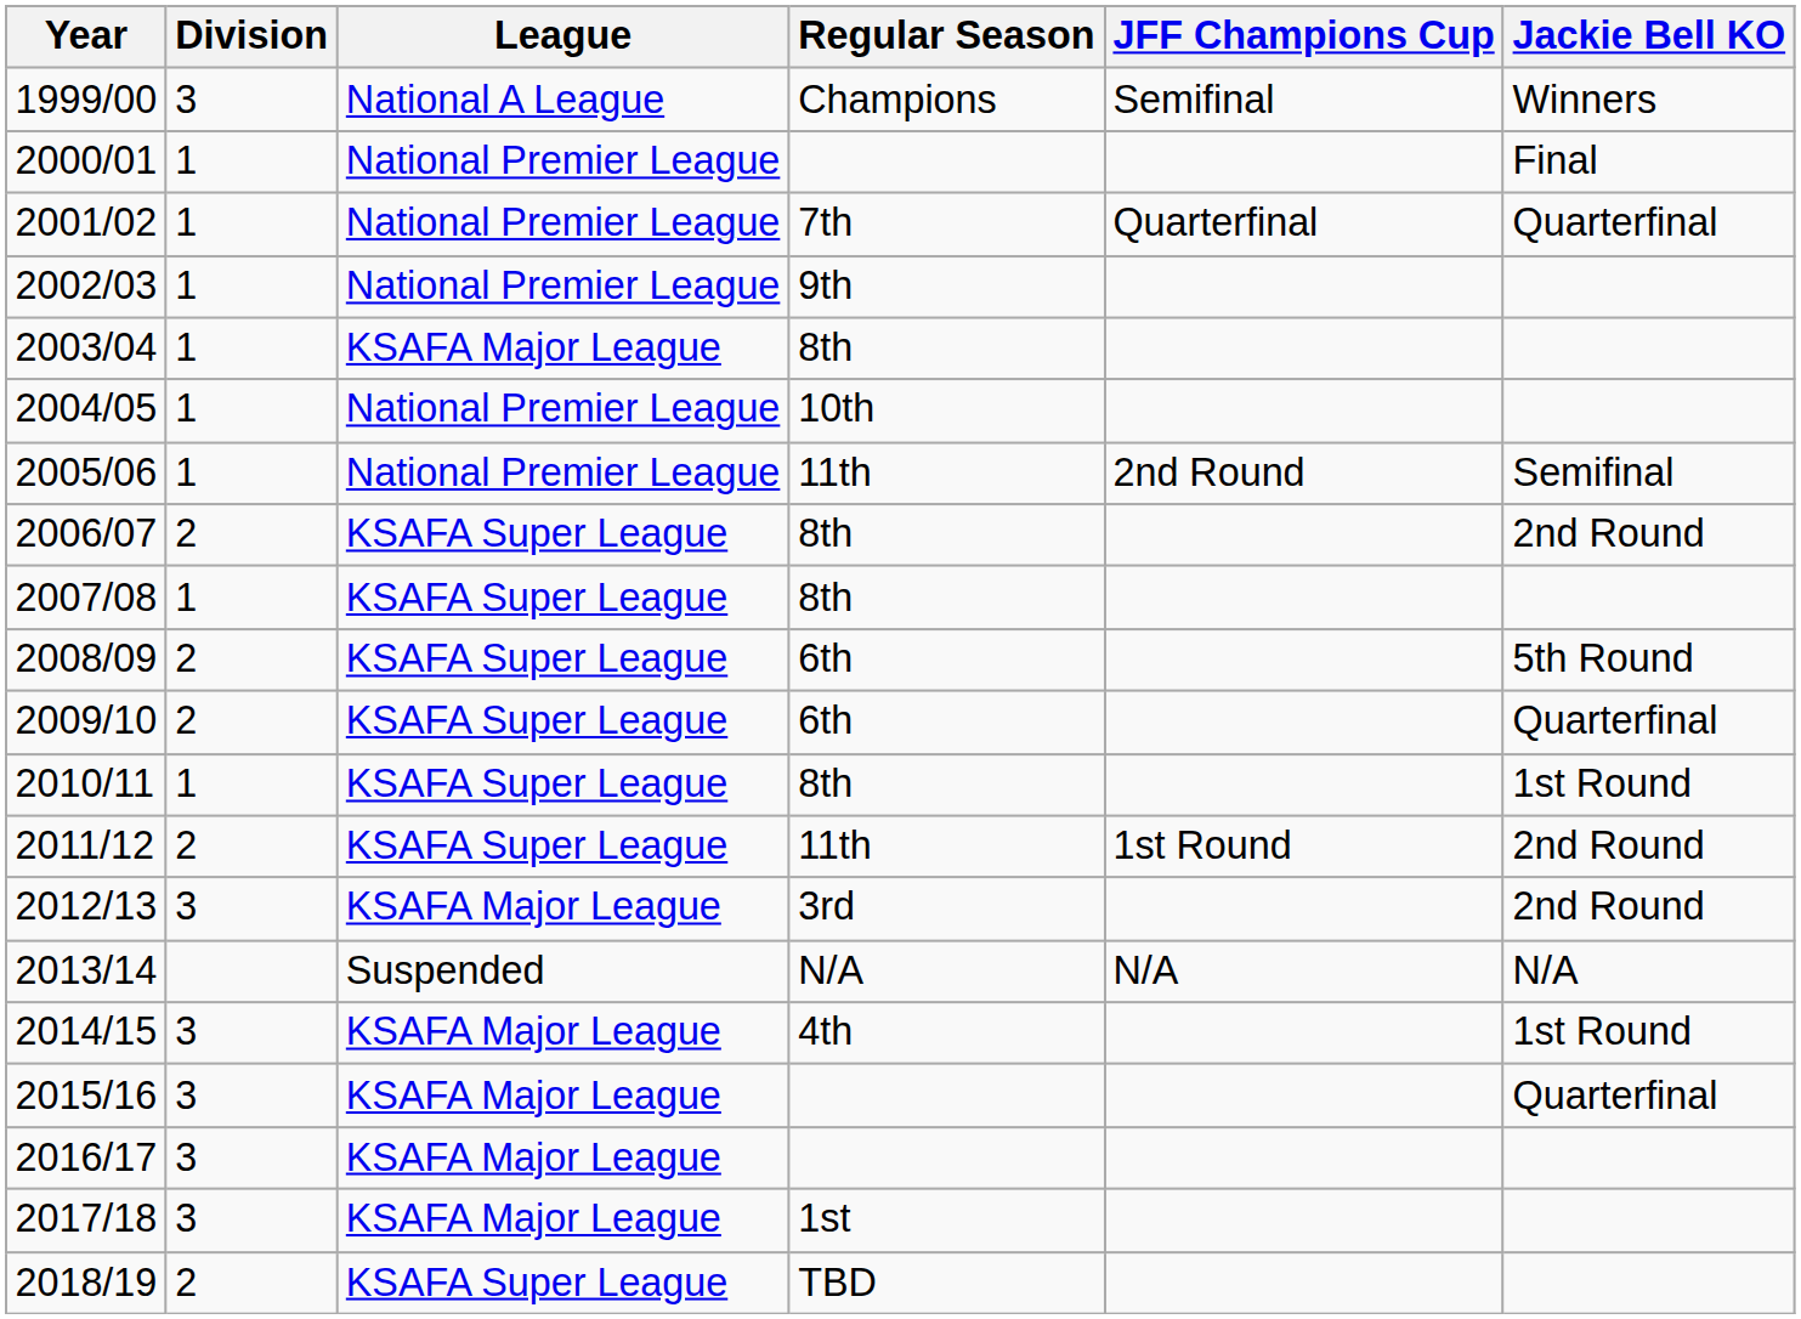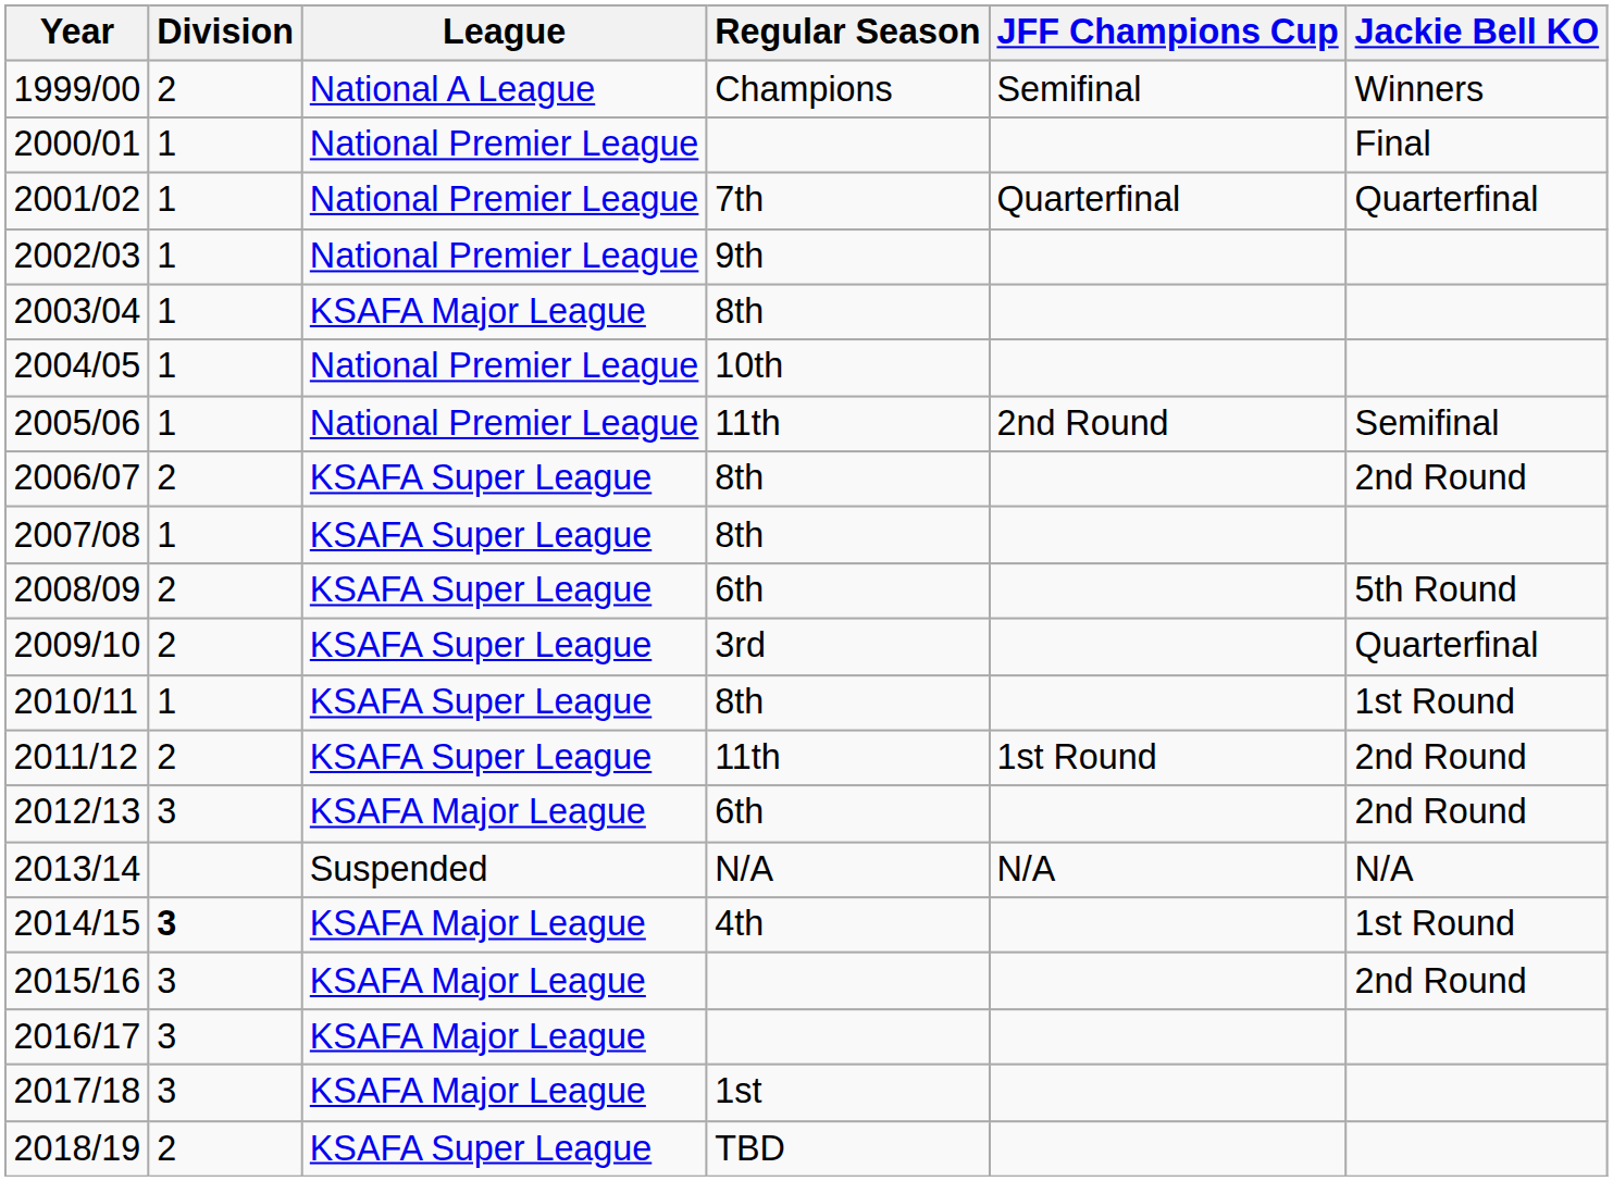 <table class="wikitable">
 <tr>
 <th>Year</th>
 <th>Division</th>
 <th>League</th>
 <th>Regular Season</th>
 <th><a href='#'>JFF Champions Cup</a></th>
 <th><a href='#'>Jackie Bell KO</a></th>
 </tr>
 <tr>
 <td>1999/00</td>
-<td>3</td>
+<td>2</td>
 <td><a href='#'>National A League</a></td>
 <td>Champions</td>
 <td>Semifinal</td>
 <td>Winners</td>
 </tr>
 <tr>
 <td>2000/01</td>
 <td>1</td>
 <td><a href='#'>National Premier League</a></td>
 <td></td>
 <td></td>
 <td>Final</td>
 </tr>
 <tr>
 <td>2001/02</td>
 <td>1</td>
 <td><a href='#'>National Premier League</a></td>
 <td>7th</td>
 <td>Quarterfinal</td>
 <td>Quarterfinal</td>
 </tr>
 <tr>
 <td>2002/03</td>
 <td>1</td>
 <td><a href='#'>National Premier League</a></td>
 <td>9th</td>
 <td></td>
 <td></td>
 </tr>
 <tr>
 <td>2003/04</td>
 <td>1</td>
 <td><a href='#'>KSAFA Major League</a></td>
 <td>8th</td>
 <td></td>
 <td></td>
 </tr>
 <tr>
 <td>2004/05</td>
 <td>1</td>
 <td><a href='#'>National Premier League</a></td>
 <td>10th</td>
 <td></td>
 <td></td>
 </tr>
 <tr>
 <td>2005/06</td>
 <td>1</td>
 <td><a href='#'>National Premier League</a></td>
 <td>11th</td>
 <td>2nd Round</td>
 <td>Semifinal</td>
 </tr>
 <tr>
 <td>2006/07</td>
 <td>2</td>
 <td><a href='#'>KSAFA Super League</a></td>
 <td>8th</td>
 <td></td>
 <td>2nd Round</td>
 </tr>
 <tr>
 <td>2007/08</td>
 <td>1</td>
 <td><a href='#'>KSAFA Super League</a></td>
 <td>8th</td>
 <td></td>
 <td></td>
 </tr>
 <tr>
 <td>2008/09</td>
 <td>2</td>
 <td><a href='#'>KSAFA Super League</a></td>
 <td>6th</td>
 <td></td>
 <td>5th Round</td>
 </tr>
 <tr>
 <td>2009/10</td>
 <td>2</td>
 <td><a href='#'>KSAFA Super League</a></td>
-<td>6th</td>
+<td>3rd</td>
 <td></td>
 <td>Quarterfinal</td>
 </tr>
 <tr>
 <td>2010/11</td>
 <td>1</td>
 <td><a href='#'>KSAFA Super League</a></td>
 <td>8th</td>
 <td></td>
 <td>1st Round</td>
 </tr>
 <tr>
 <td>2011/12</td>
 <td>2</td>
 <td><a href='#'>KSAFA Super League</a></td>
 <td>11th</td>
 <td>1st Round</td>
 <td>2nd Round</td>
 </tr>
 <tr>
 <td>2012/13</td>
 <td>3</td>
 <td><a href='#'>KSAFA Major League</a></td>
-<td>3rd</td>
+<td>6th</td>
 <td></td>
 <td>2nd Round</td>
 </tr>
 <tr>
 <td>2013/14</td>
 <td></td>
 <td>Suspended</td>
 <td>N/A</td>
 <td>N/A</td>
 <td>N/A</td>
 </tr>
 <tr>
 <td>2014/15</td>
-<td>3</td>
+<td><strong>3</strong></td>
 <td><a href='#'>KSAFA Major League</a></td>
 <td>4th</td>
 <td></td>
 <td>1st Round</td>
 </tr>
 <tr>
 <td>2015/16</td>
 <td>3</td>
 <td><a href='#'>KSAFA Major League</a></td>
 <td></td>
 <td></td>
-<td>Quarterfinal</td>
+<td>2nd Round</td>
 </tr>
 <tr>
 <td>2016/17</td>
 <td>3</td>
 <td><a href='#'>KSAFA Major League</a></td>
 <td></td>
 <td></td>
 <td></td>
 </tr>
 <tr>
 <td>2017/18</td>
 <td>3</td>
 <td><a href='#'>KSAFA Major League</a></td>
 <td>1st</td>
 <td></td>
 <td></td>
 </tr>
 <tr>
 <td>2018/19</td>
 <td>2</td>
 <td><a href='#'>KSAFA Super League</a></td>
 <td>TBD</td>
 <td></td>
 <td></td>
 </tr>
 </table>
